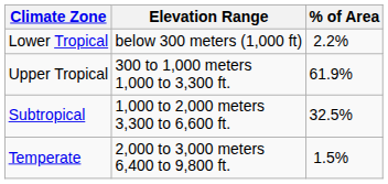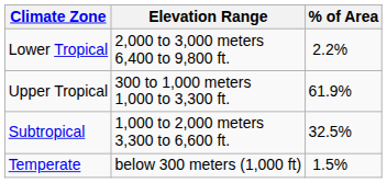 <table class="wikitable">
 <tr>
 <th><a href='#'>Climate Zone</a></th>
 <th>Elevation Range</th>
 <th>% of Area</th>
 </tr>
 <tr>
 <td>Lower <a href='#'>Tropical</a></td>
-<td>below 300 meters (1,000 ft)</td>
+<td>2,000 to 3,000 meters<br>6,400 to 9,800 ft.</td>
 <td> 2.2%</td>
 </tr>
 <tr>
 <td>Upper Tropical</td>
 <td>300 to 1,000 meters<br>1,000 to 3,300 ft.</td>
 <td>61.9%</td>
 </tr>
 <tr>
 <td><a href='#'>Subtropical</a></td>
 <td>1,000 to 2,000 meters<br>3,300 to 6,600 ft.</td>
 <td>32.5%</td>
 </tr>
 <tr>
 <td><a href='#'>Temperate</a></td>
-<td>2,000 to 3,000 meters<br>6,400 to 9,800 ft.</td>
+<td>below 300 meters (1,000 ft)</td>
 <td> 1.5%</td>
 </tr>
 </table>
